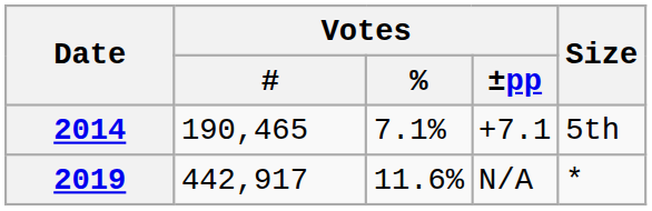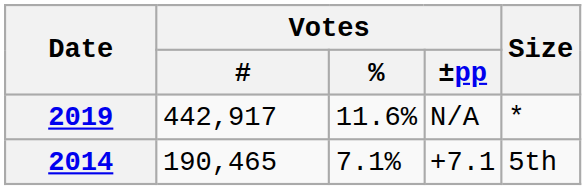 <table class="wikitable" style="font-size:98%;">
 <tr>
 <th width="65" rowspan="2">Date</th>
 <th colspan="3">Votes</th>
 <th rowspan="2">Size</th>
 </tr>
 <tr>
 <th width="75">#</th>
 <th>%</th>
 <th>±<a href='#'>pp</a></th>
 </tr>
 <tr>
+<th><a href='#'>2019</a></th>
+<td>442,917</td>
+<td>11.6%</td>
+<td>N/A</td>
+<td>*</td>
+</tr>
+<tr>
 <th><a href='#'>2014</a></th>
 <td>190,465</td>
 <td>7.1%</td>
 <td>+7.1</td>
 <td>5th</td>
 </tr>
-<tr>
-<th><a href='#'>2019</a></th>
-<td>442,917</td>
-<td>11.6%</td>
-<td>N/A</td>
-<td>*</td>
-</tr>
 </table>
